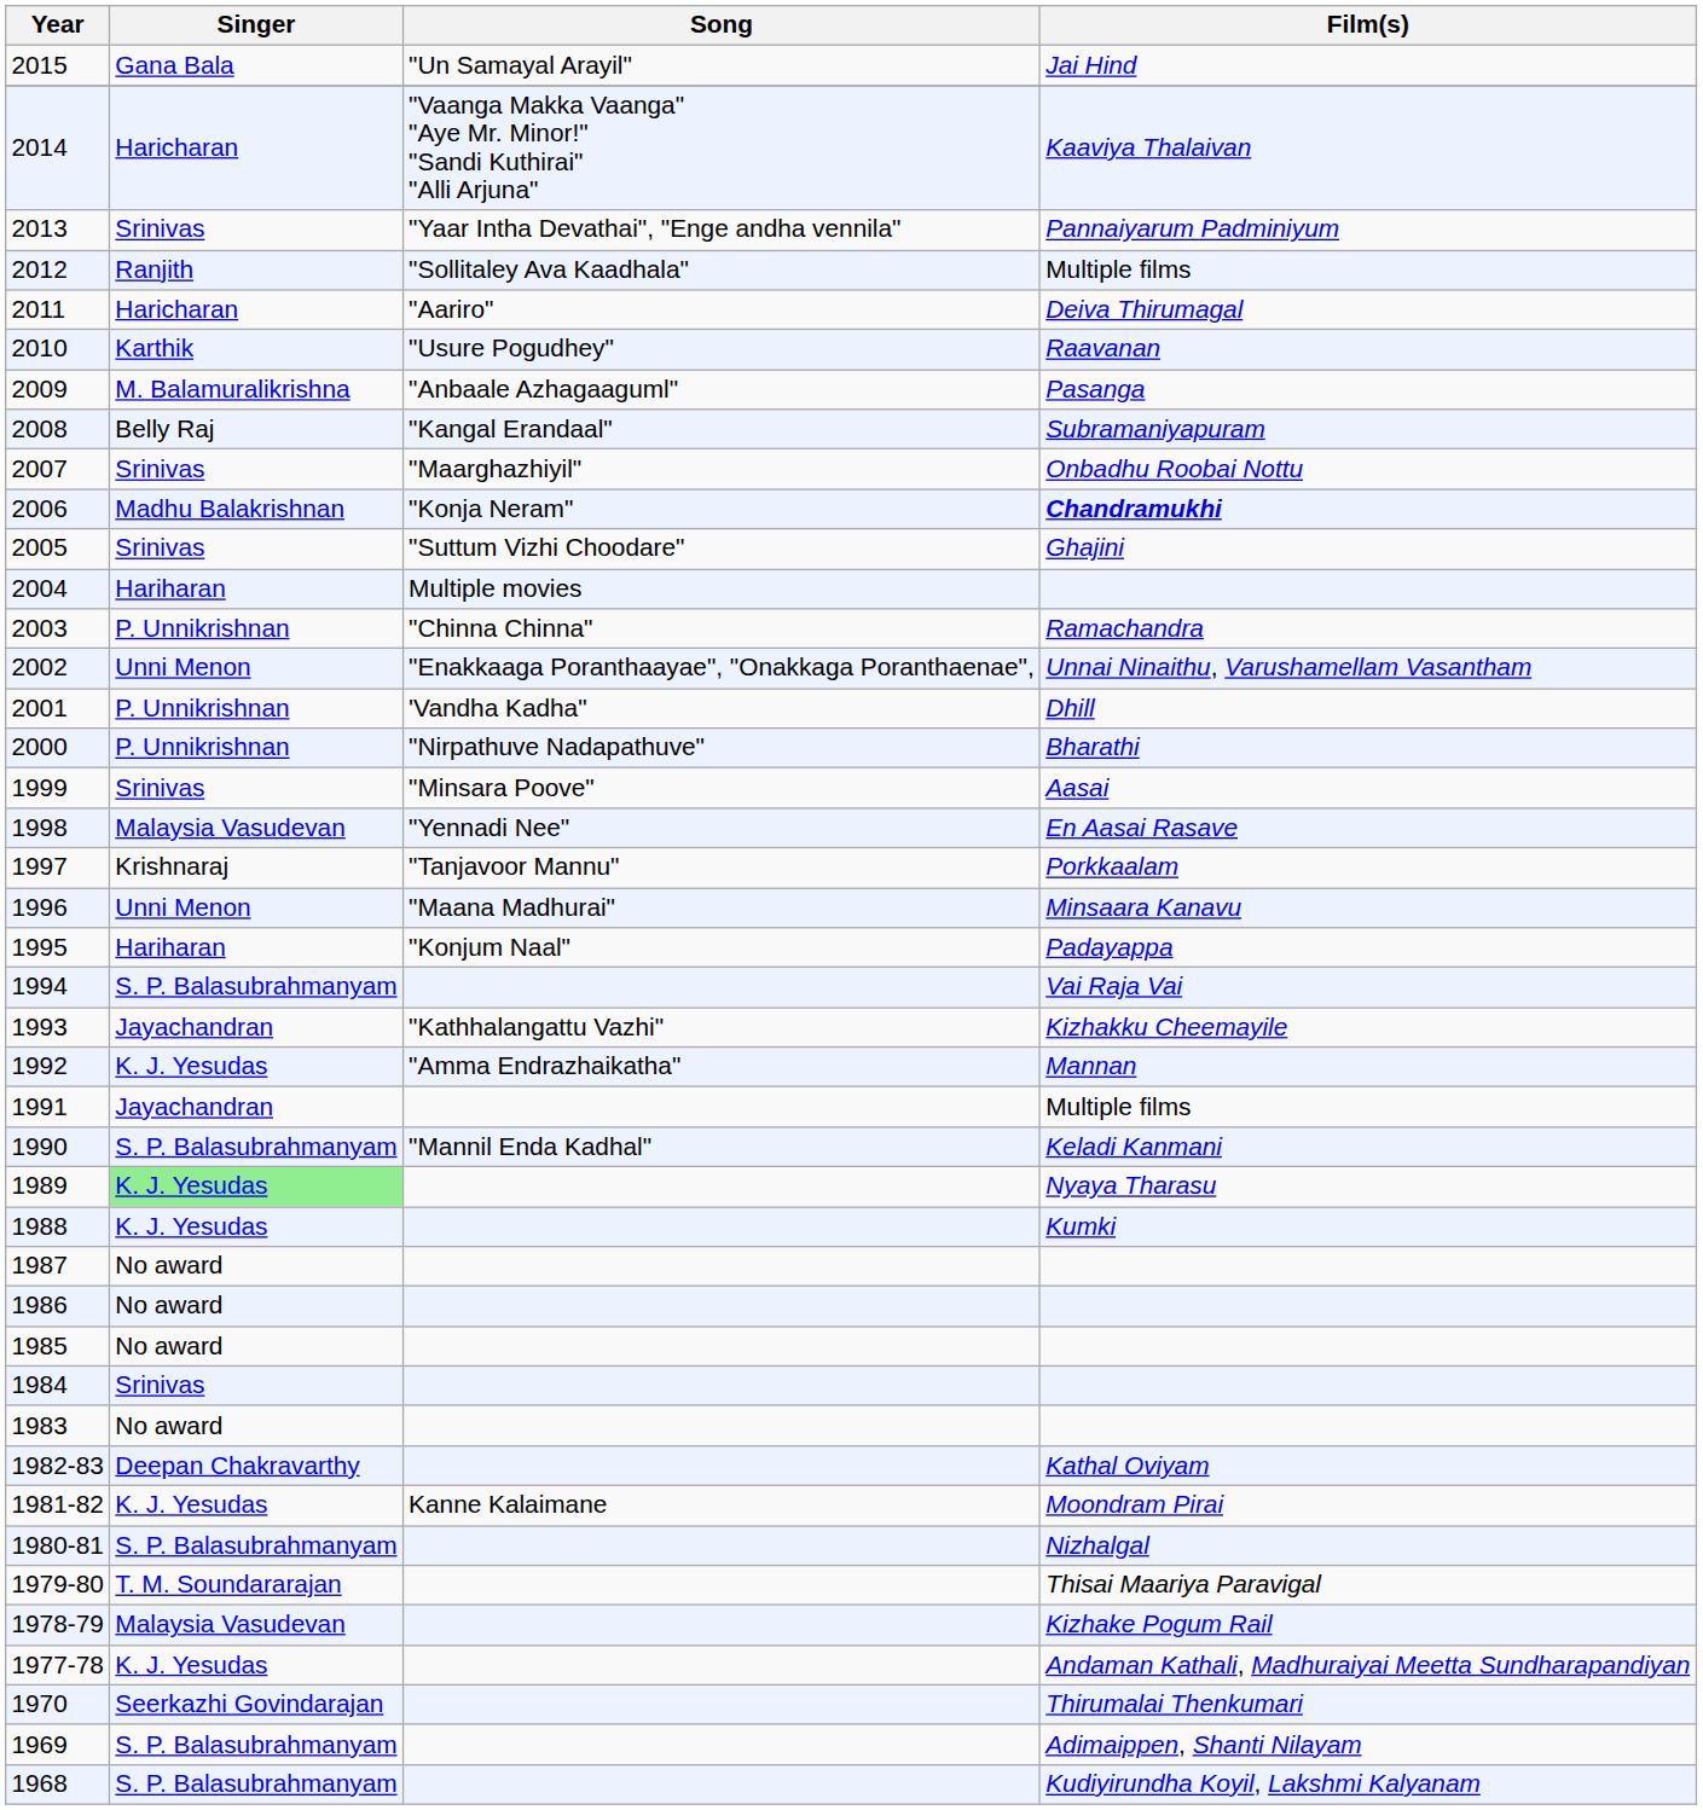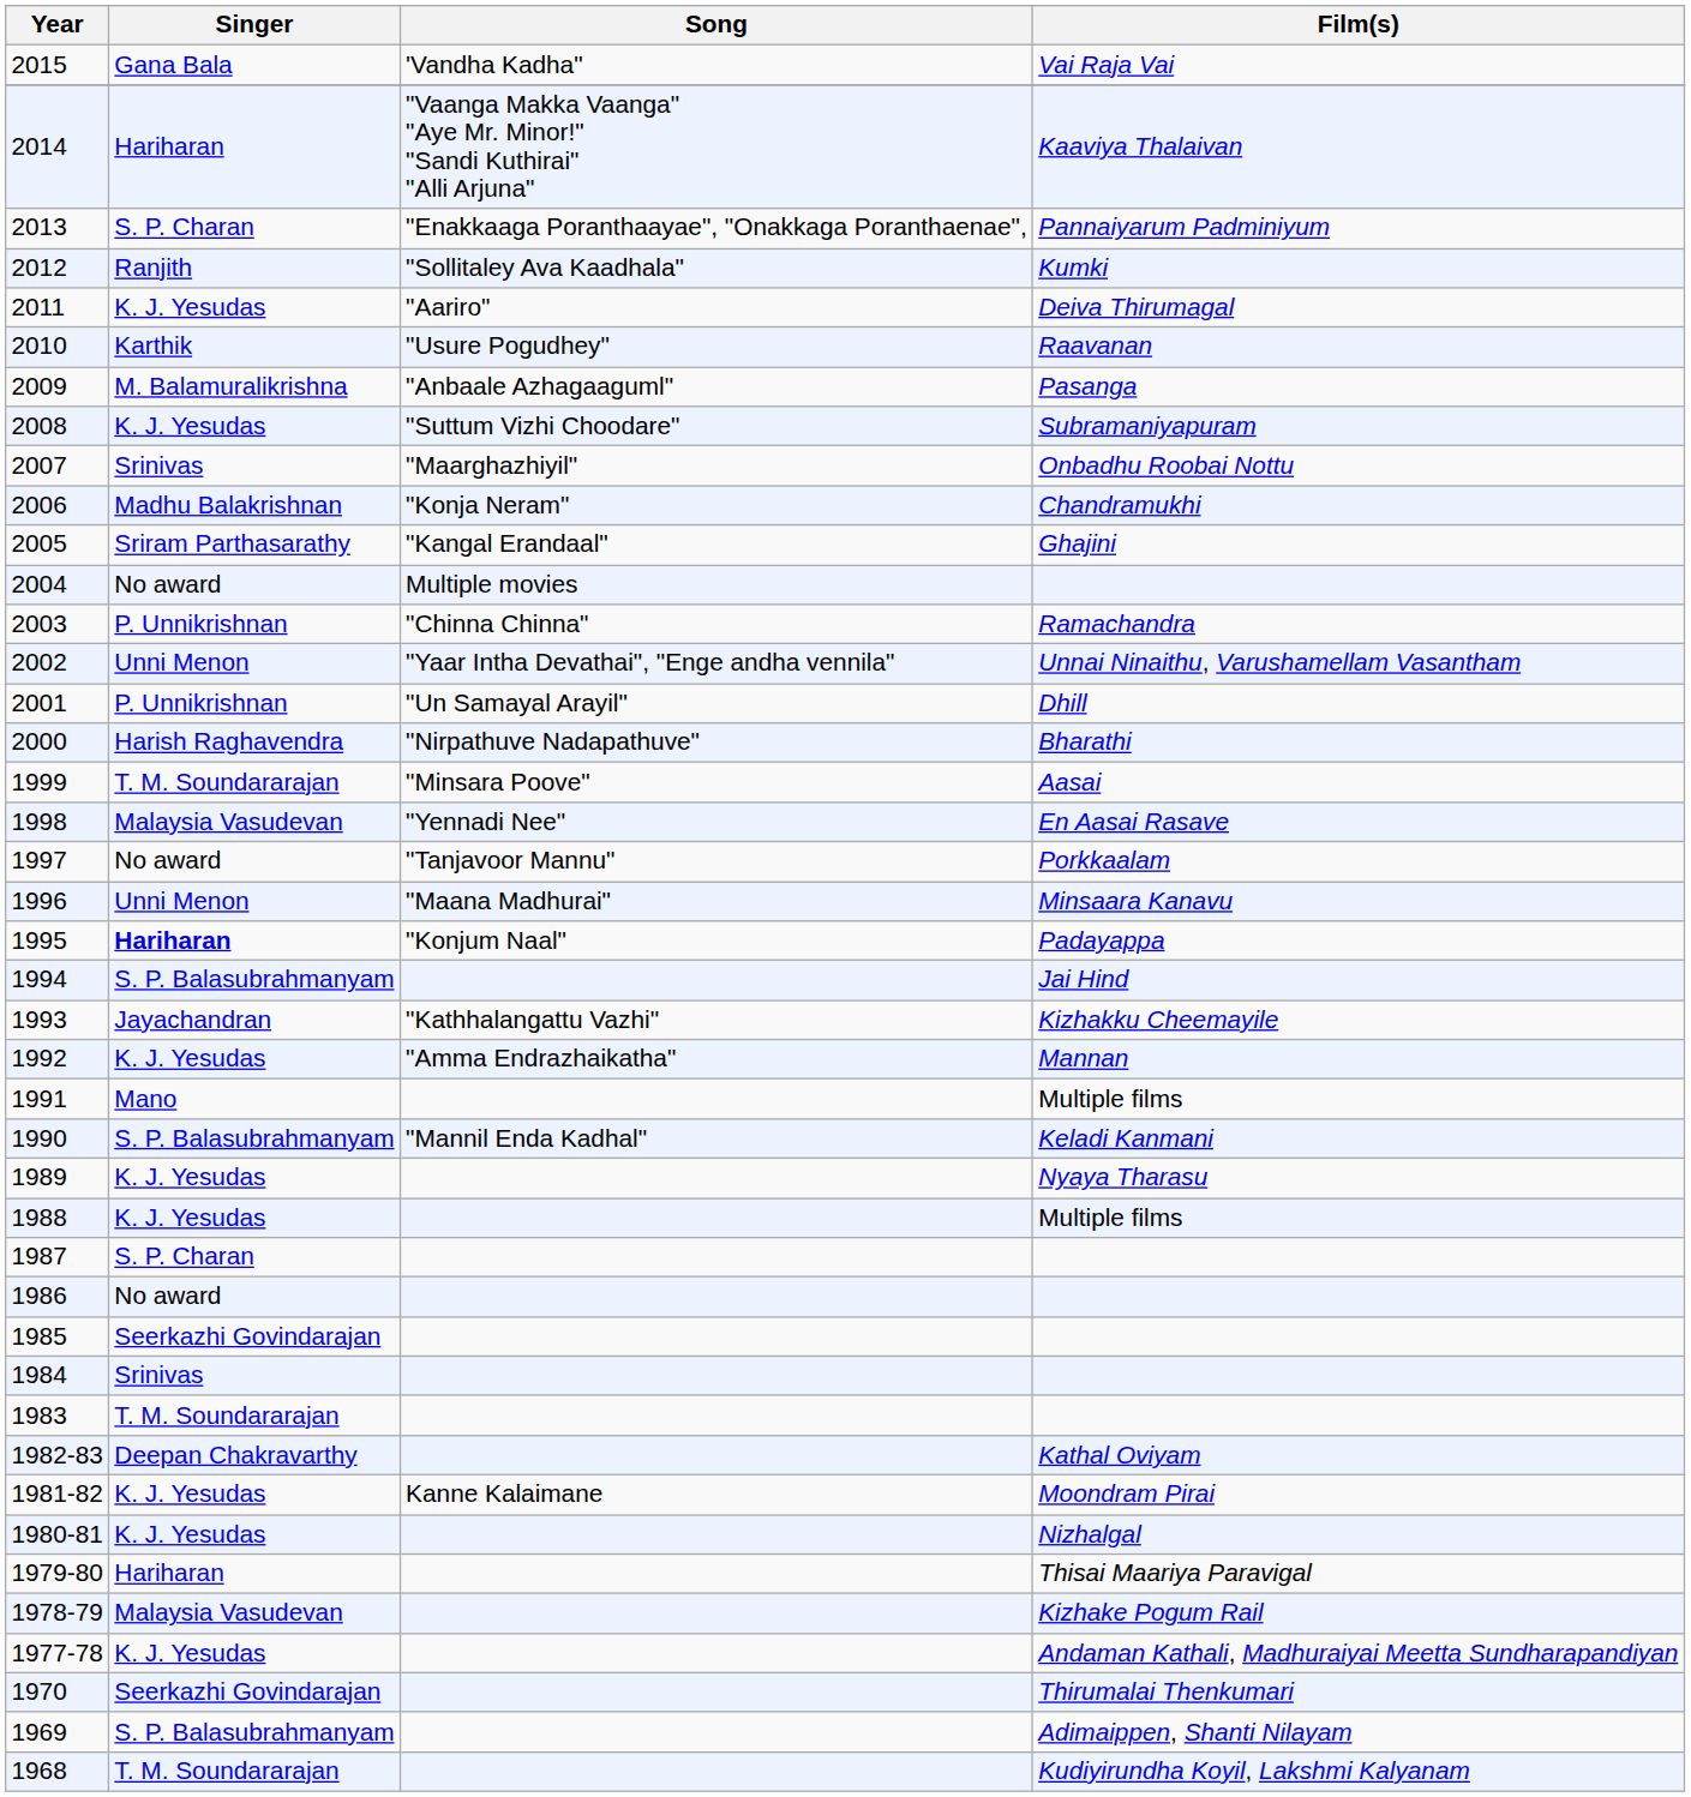 <table class="wikitable sortable">
 <tr style="background:#d1e4fd;">
 <th>Year</th>
 <th>Singer</th>
 <th>Song</th>
 <th>Film(s)</th>
 </tr>
 <tr>
 <td>2015</td>
 <td><a href='#'>Gana Bala</a></td>
-<td>"Un Samayal Arayil"</td>
-<td><em><a href='#'>Jai Hind</a></em></td>
+<td>'Vandha Kadha"</td>
+<td><em><a href='#'>Vai Raja Vai</a></em></td>
 </tr>
 <tr>
 </tr>
 <tr style="background:#edf3fe;">
 <td>2014</td>
-<td><a href='#'>Haricharan</a></td>
+<td><a href='#'>Hariharan</a></td>
 <td>"Vaanga Makka Vaanga"<br>"Aye Mr. Minor!"<br>"Sandi Kuthirai"<br>"Alli Arjuna"</td>
 <td><em><a href='#'>Kaaviya Thalaivan</a></em></td>
 </tr>
 <tr>
 <td>2013</td>
-<td><a href='#'>Srinivas</a></td>
-<td>"Yaar Intha Devathai",  "Enge andha vennila"</td>
+<td><a href='#'>S. P. Charan</a></td>
+<td>"Enakkaaga Poranthaayae", "Onakkaga Poranthaenae",</td>
 <td><em><a href='#'>Pannaiyarum Padminiyum</a></em></td>
 </tr>
 <tr style="background:#edf3fe;">
 <td>2012</td>
 <td><a href='#'>Ranjith</a></td>
 <td>"Sollitaley Ava Kaadhala"</td>
-<td>Multiple films</td>
+<td><em><a href='#'>Kumki</a></em></td>
 </tr>
 <tr>
 <td>2011</td>
-<td><a href='#'>Haricharan</a></td>
+<td><a href='#'>K. J. Yesudas</a></td>
 <td>"Aariro"</td>
 <td><em><a href='#'>Deiva Thirumagal</a></em></td>
 </tr>
 <tr style="background:#edf3fe;">
 <td>2010</td>
 <td><a href='#'>Karthik</a></td>
 <td>"Usure Pogudhey"</td>
 <td><em><a href='#'>Raavanan</a></em></td>
 </tr>
 <tr>
 <td>2009</td>
 <td><a href='#'>M. Balamuralikrishna</a></td>
 <td>"Anbaale Azhagaaguml"</td>
 <td><em><a href='#'>Pasanga</a></em></td>
 </tr>
 <tr style="background:#edf3fe;">
 <td>2008</td>
-<td>Belly Raj</td>
-<td>"Kangal Erandaal"</td>
+<td><a href='#'>K. J. Yesudas</a></td>
+<td>"Suttum Vizhi Choodare"</td>
 <td><em><a href='#'>Subramaniyapuram</a></em></td>
 </tr>
 <tr>
 <td>2007</td>
 <td><a href='#'>Srinivas</a></td>
 <td>"Maarghazhiyil"</td>
 <td><em><a href='#'>Onbadhu Roobai Nottu</a></em></td>
 </tr>
 <tr style="background:#edf3fe;">
 <td>2006</td>
 <td><a href='#'>Madhu Balakrishnan</a></td>
 <td>"Konja Neram"</td>
-<td><strong><em><a href='#'>Chandramukhi</a></em></strong></td>
+<td><em><a href='#'>Chandramukhi</a></em></td>
 </tr>
 <tr>
 <td>2005</td>
-<td><a href='#'>Srinivas</a></td>
-<td>"Suttum Vizhi Choodare"</td>
+<td><a href='#'>Sriram Parthasarathy</a></td>
+<td>"Kangal Erandaal"</td>
 <td><em><a href='#'>Ghajini</a></em></td>
 </tr>
 <tr style="background:#edf3fe;">
 <td>2004</td>
-<td><a href='#'>Hariharan</a></td>
+<td>No award</td>
 <td>Multiple movies</td>
 <td></td>
 </tr>
 <tr>
 <td>2003</td>
 <td><a href='#'>P. Unnikrishnan</a></td>
 <td>"Chinna Chinna"</td>
 <td><em><a href='#'>Ramachandra</a></em></td>
 </tr>
 <tr style="background:#edf3fe;">
 <td>2002</td>
 <td><a href='#'>Unni Menon</a></td>
-<td>"Enakkaaga Poranthaayae", "Onakkaga Poranthaenae",</td>
+<td>"Yaar Intha Devathai",  "Enge andha vennila"</td>
 <td><em><a href='#'>Unnai Ninaithu</a></em>, <em><a href='#'>Varushamellam Vasantham</a></em></td>
 </tr>
 <tr>
 <td>2001</td>
 <td><a href='#'>P. Unnikrishnan</a></td>
-<td>'Vandha Kadha"</td>
+<td>"Un Samayal Arayil"</td>
 <td><em><a href='#'>Dhill</a></em></td>
 </tr>
 <tr style="background:#edf3fe;">
 <td>2000</td>
-<td><a href='#'>P. Unnikrishnan</a></td>
+<td><a href='#'>Harish Raghavendra</a></td>
 <td>"Nirpathuve Nadapathuve"</td>
 <td><em><a href='#'>Bharathi</a></em></td>
 </tr>
 <tr>
 <td>1999</td>
-<td><a href='#'>Srinivas</a></td>
+<td><a href='#'>T. M. Soundararajan</a></td>
 <td>"Minsara Poove"</td>
 <td><em><a href='#'>Aasai</a></em></td>
 </tr>
 <tr style="background:#edf3fe;">
 <td>1998</td>
 <td><a href='#'>Malaysia Vasudevan</a></td>
 <td>"Yennadi Nee"</td>
 <td><em><a href='#'>En Aasai Rasave</a></em></td>
 </tr>
 <tr>
 <td>1997</td>
-<td>Krishnaraj</td>
+<td>No award</td>
 <td>"Tanjavoor Mannu"</td>
 <td><em><a href='#'>Porkkaalam</a></em></td>
 </tr>
 <tr style="background:#edf3fe;">
 <td>1996</td>
 <td><a href='#'>Unni Menon</a></td>
 <td>"Maana Madhurai"</td>
 <td><em><a href='#'>Minsaara Kanavu</a></em></td>
 </tr>
 <tr>
 <td>1995</td>
-<td><a href='#'>Hariharan</a></td>
+<td><strong><a href='#'>Hariharan</a></strong></td>
 <td>"Konjum Naal"</td>
 <td><em><a href='#'>Padayappa</a></em></td>
 </tr>
 <tr style="background:#edf3fe;">
 <td>1994</td>
 <td><a href='#'>S. P. Balasubrahmanyam</a></td>
 <td></td>
-<td><em><a href='#'>Vai Raja Vai</a></em></td>
+<td><em><a href='#'>Jai Hind</a></em></td>
 </tr>
 <tr>
 <td>1993</td>
 <td><a href='#'>Jayachandran</a></td>
 <td>"Kathhalangattu Vazhi"</td>
 <td><em><a href='#'>Kizhakku Cheemayile</a></em></td>
 </tr>
 <tr style="background:#edf3fe;">
 <td>1992</td>
 <td><a href='#'>K. J. Yesudas</a></td>
 <td>"Amma Endrazhaikatha"</td>
 <td><em><a href='#'>Mannan</a></em></td>
 </tr>
 <tr>
 <td>1991</td>
-<td><a href='#'>Jayachandran</a></td>
+<td><a href='#'>Mano</a></td>
 <td></td>
 <td>Multiple films</td>
 </tr>
 <tr style="background:#edf3fe;">
 <td>1990</td>
 <td><a href='#'>S. P. Balasubrahmanyam</a></td>
 <td>"Mannil Enda Kadhal"</td>
 <td><em><a href='#'>Keladi Kanmani</a></em></td>
 </tr>
 <tr>
 <td>1989</td>
-<td style="background: lightgreen;"><a href='#'>K. J. Yesudas</a></td>
+<td><a href='#'>K. J. Yesudas</a></td>
 <td></td>
 <td><em><a href='#'>Nyaya Tharasu</a></em></td>
 </tr>
 <tr style="background:#edf3fe;">
 <td>1988</td>
 <td><a href='#'>K. J. Yesudas</a></td>
 <td></td>
-<td><em><a href='#'>Kumki</a></em></td>
+<td>Multiple films</td>
 </tr>
 <tr>
 <td>1987</td>
-<td>No award</td>
+<td><a href='#'>S. P. Charan</a></td>
 <td></td>
 <td></td>
 </tr>
 <tr style="background:#edf3fe;">
 <td>1986</td>
 <td>No award</td>
 <td></td>
 <td></td>
 </tr>
 <tr>
 <td>1985</td>
-<td>No award</td>
+<td><a href='#'>Seerkazhi Govindarajan</a></td>
 <td></td>
 <td></td>
 </tr>
 <tr style="background:#edf3fe;">
 <td>1984</td>
 <td><a href='#'>Srinivas</a></td>
 <td></td>
 <td></td>
 </tr>
 <tr>
 <td>1983</td>
-<td>No award</td>
+<td><a href='#'>T. M. Soundararajan</a></td>
 <td></td>
 <td></td>
 </tr>
 <tr style="background:#edf3fe;">
 <td>1982-83</td>
 <td><a href='#'>Deepan Chakravarthy</a></td>
 <td></td>
 <td><em><a href='#'>Kathal Oviyam</a></em></td>
 </tr>
 <tr>
 <td>1981-82</td>
 <td><a href='#'>K. J. Yesudas</a></td>
 <td>Kanne Kalaimane</td>
 <td><em><a href='#'>Moondram Pirai</a></em></td>
 </tr>
 <tr style="background:#edf3fe;">
 <td>1980-81</td>
-<td><a href='#'>S. P. Balasubrahmanyam</a></td>
+<td><a href='#'>K. J. Yesudas</a></td>
 <td></td>
 <td><em><a href='#'>Nizhalgal</a></em></td>
 </tr>
 <tr>
 <td>1979-80</td>
-<td><a href='#'>T. M. Soundararajan</a></td>
+<td><a href='#'>Hariharan</a></td>
 <td></td>
 <td><em>Thisai Maariya Paravigal</em></td>
 </tr>
 <tr style="background:#edf3fe;">
 <td>1978-79</td>
 <td><a href='#'>Malaysia Vasudevan</a></td>
 <td></td>
 <td><em><a href='#'>Kizhake Pogum Rail</a></em></td>
 </tr>
 <tr>
 <td>1977-78</td>
 <td><a href='#'>K. J. Yesudas</a></td>
 <td></td>
 <td><em><a href='#'>Andaman Kathali</a></em>, <em><a href='#'>Madhuraiyai Meetta Sundharapandiyan</a></em></td>
 </tr>
 <tr style="background:#edf3fe;">
 <td>1970</td>
 <td><a href='#'>Seerkazhi Govindarajan</a></td>
 <td></td>
 <td><em><a href='#'>Thirumalai Thenkumari</a></em></td>
 </tr>
 <tr>
 <td>1969</td>
 <td><a href='#'>S. P. Balasubrahmanyam</a></td>
 <td></td>
 <td><em><a href='#'>Adimaippen</a></em>, <em><a href='#'>Shanti Nilayam</a></em></td>
 </tr>
 <tr style="background:#edf3fe;">
 <td>1968</td>
-<td><a href='#'>S. P. Balasubrahmanyam</a></td>
+<td><a href='#'>T. M. Soundararajan</a></td>
 <td></td>
 <td><em><a href='#'>Kudiyirundha Koyil</a></em>, <a href='#'><em>Lakshmi Kalyanam</em></a></td>
 </tr>
 </table>
